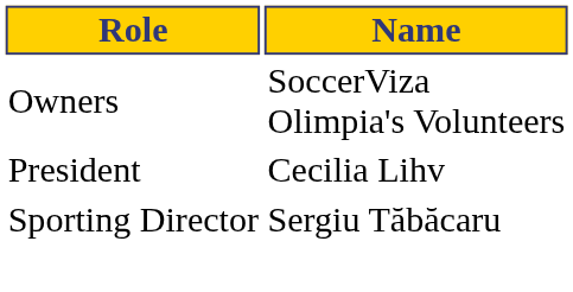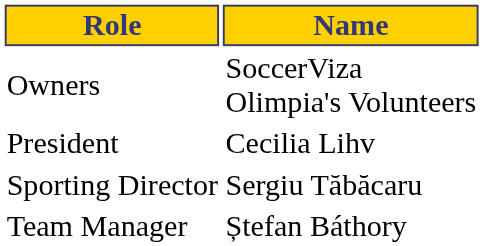 <table class="toccolours">
 <tr>
 <th style="background:#ffd000;color:#303878;border:1px solid #303878;">Role</th>
 <th style="background:#ffd000;color:#303878;border:1px solid #303878;">Name</th>
 </tr>
 <tr>
 <td>Owners</td>
 <td> SoccerViza <br>  Olimpia's Volunteers</td>
 </tr>
 <tr>
 <td>President</td>
 <td> Cecilia Lihv</td>
 </tr>
 <tr>
 <td>Sporting Director</td>
 <td> Sergiu Tăbăcaru</td>
 </tr>
+<tr>
+<td>Team Manager</td>
+<td> Ștefan Báthory</td>
+</tr>
 </table>
